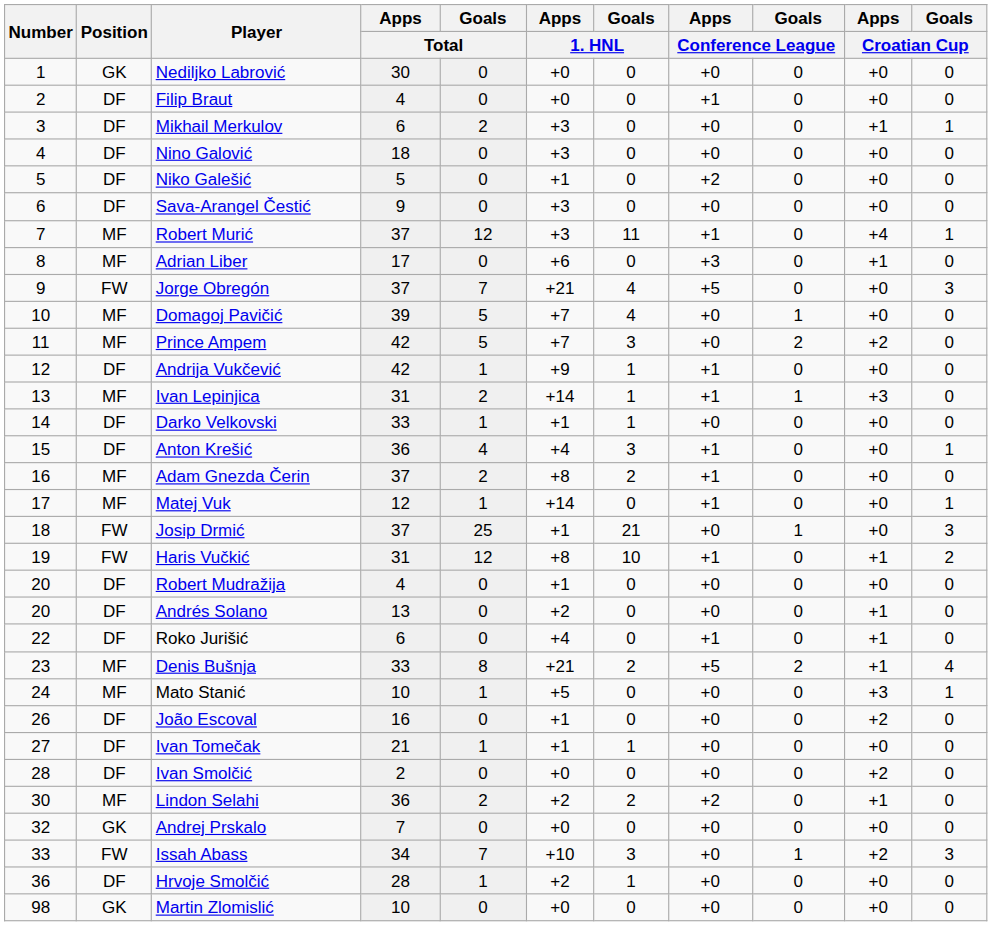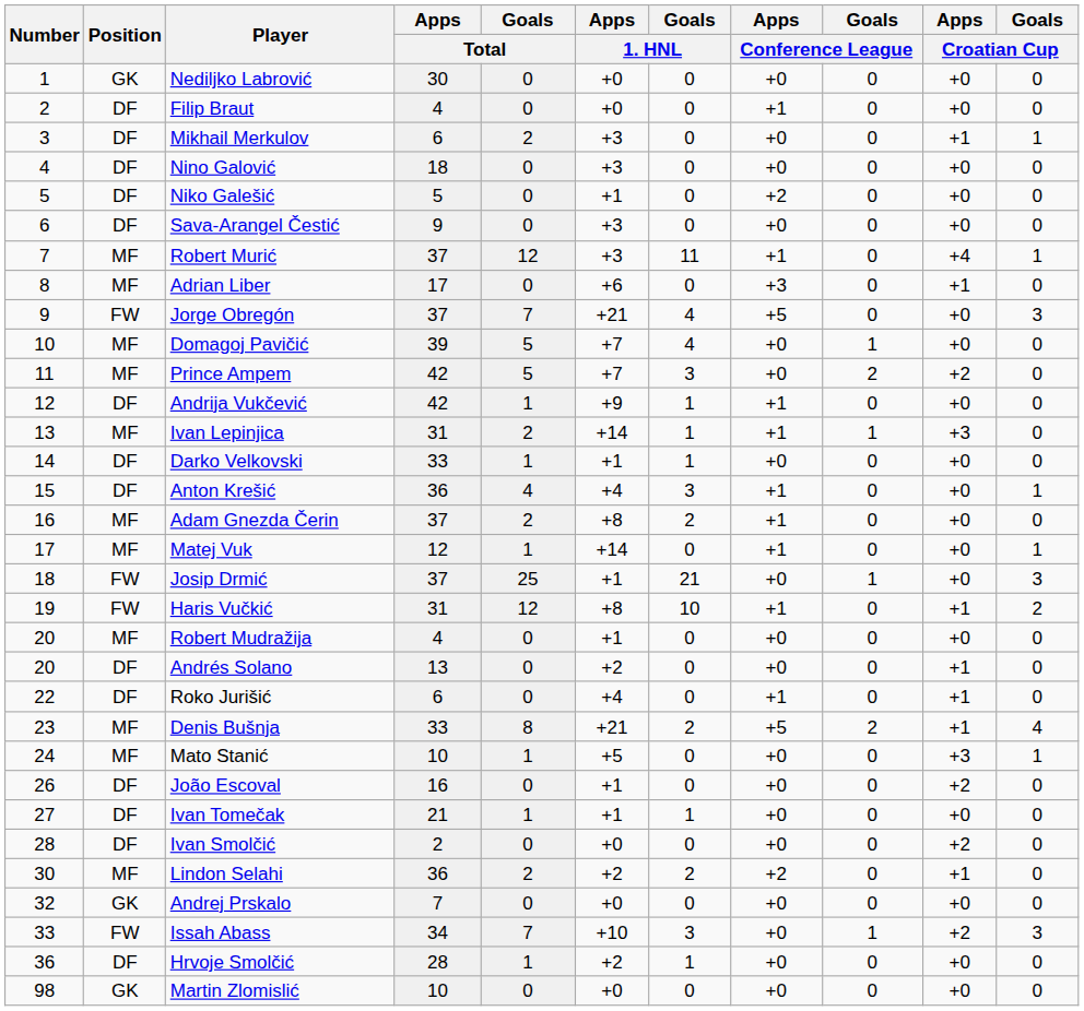 <table class="wikitable sortable" style="font-size: 95%; text-align: center;">
 <tr>
 <th width=40 rowspan="2" align="center">Number</th>
 <th width=40 rowspan="2" align="center">Position</th>
 <th width=180 rowspan="2" align="center">Player</th>
 <th>Apps</th>
 <th>Goals</th>
 <th>Apps</th>
 <th>Goals</th>
 <th>Apps</th>
 <th>Goals</th>
 <th>Apps</th>
 <th>Goals</th>
 </tr>
 <tr>
 <th class="unsortable" width=140 colspan="2" align="center">Total</th>
 <th class="unsortable" width=120 colspan="2" align="center"><a href='#'>1. HNL</a></th>
 <th class="unsortable" width=150 colspan="2" align="center"><a href='#'>Conference League</a></th>
 <th class="unsortable" width=120 colspan="2" align="center"><a href='#'>Croatian Cup</a></th>
 </tr>
 <tr>
 <td>1</td>
 <td>GK</td>
 <td style="text-align:left;"> <a href='#'>Nediljko Labrović</a></td>
 <td style="background: #F0F0F0">30</td>
 <td style="background: #F0F0F0">0</td>
 <td>+0</td>
 <td>0</td>
 <td>+0</td>
 <td>0</td>
 <td>+0</td>
 <td>0</td>
 </tr>
 <tr>
 <td>2</td>
 <td>DF</td>
 <td style="text-align:left;"> <a href='#'>Filip Braut</a></td>
 <td style="background: #F0F0F0">4</td>
 <td style="background: #F0F0F0">0</td>
 <td>+0</td>
 <td>0</td>
 <td>+1</td>
 <td>0</td>
 <td>+0</td>
 <td>0</td>
 </tr>
 <tr>
 <td>3</td>
 <td>DF</td>
 <td style="text-align:left;"> <a href='#'>Mikhail Merkulov</a></td>
 <td style="background: #F0F0F0">6</td>
 <td style="background: #F0F0F0">2</td>
 <td>+3</td>
 <td>0</td>
 <td>+0</td>
 <td>0</td>
 <td>+1</td>
 <td>1</td>
 </tr>
 <tr>
 <td>4</td>
 <td>DF</td>
 <td style="text-align:left;"> <a href='#'>Nino Galović</a></td>
 <td style="background: #F0F0F0">18</td>
 <td style="background: #F0F0F0">0</td>
 <td>+3</td>
 <td>0</td>
 <td>+0</td>
 <td>0</td>
 <td>+0</td>
 <td>0</td>
 </tr>
 <tr>
 <td>5</td>
 <td>DF</td>
 <td style="text-align:left;"> <a href='#'>Niko Galešić</a></td>
 <td style="background: #F0F0F0">5</td>
 <td style="background: #F0F0F0">0</td>
 <td>+1</td>
 <td>0</td>
 <td>+2</td>
 <td>0</td>
 <td>+0</td>
 <td>0</td>
 </tr>
 <tr>
 <td>6</td>
 <td>DF</td>
 <td style="text-align:left;"> <a href='#'>Sava-Arangel Čestić</a></td>
 <td style="background: #F0F0F0">9</td>
 <td style="background: #F0F0F0">0</td>
 <td>+3</td>
 <td>0</td>
 <td>+0</td>
 <td>0</td>
 <td>+0</td>
 <td>0</td>
 </tr>
 <tr>
 <td>7</td>
 <td>MF</td>
 <td style="text-align:left;"> <a href='#'>Robert Murić</a></td>
 <td style="background: #F0F0F0">37</td>
 <td style="background: #F0F0F0">12</td>
 <td>+3</td>
 <td>11</td>
 <td>+1</td>
 <td>0</td>
 <td>+4</td>
 <td>1</td>
 </tr>
 <tr>
 <td>8</td>
 <td>MF</td>
 <td style="text-align:left;"> <a href='#'>Adrian Liber</a></td>
 <td style="background: #F0F0F0">17</td>
 <td style="background: #F0F0F0">0</td>
 <td>+6</td>
 <td>0</td>
 <td>+3</td>
 <td>0</td>
 <td>+1</td>
 <td>0</td>
 </tr>
 <tr>
 <td>9</td>
 <td>FW</td>
 <td style="text-align:left;"> <a href='#'>Jorge Obregón</a></td>
 <td style="background: #F0F0F0">37</td>
 <td style="background: #F0F0F0">7</td>
 <td>+21</td>
 <td>4</td>
 <td>+5</td>
 <td>0</td>
 <td>+0</td>
 <td>3</td>
 </tr>
 <tr>
 <td>10</td>
 <td>MF</td>
 <td style="text-align:left;"> <a href='#'>Domagoj Pavičić</a></td>
 <td style="background: #F0F0F0">39</td>
 <td style="background: #F0F0F0">5</td>
 <td>+7</td>
 <td>4</td>
 <td>+0</td>
 <td>1</td>
 <td>+0</td>
 <td>0</td>
 </tr>
 <tr>
 <td>11</td>
 <td>MF</td>
 <td style="text-align:left;"> <a href='#'>Prince Ampem</a></td>
 <td style="background: #F0F0F0">42</td>
 <td style="background: #F0F0F0">5</td>
 <td>+7</td>
 <td>3</td>
 <td>+0</td>
 <td>2</td>
 <td>+2</td>
 <td>0</td>
 </tr>
 <tr>
 <td>12</td>
 <td>DF</td>
 <td style="text-align:left;"> <a href='#'>Andrija Vukčević</a></td>
 <td style="background: #F0F0F0">42</td>
 <td style="background: #F0F0F0">1</td>
 <td>+9</td>
 <td>1</td>
 <td>+1</td>
 <td>0</td>
 <td>+0</td>
 <td>0</td>
 </tr>
 <tr>
 <td>13</td>
 <td>MF</td>
 <td style="text-align:left;"> <a href='#'>Ivan Lepinjica</a></td>
 <td style="background: #F0F0F0">31</td>
 <td style="background: #F0F0F0">2</td>
 <td>+14</td>
 <td>1</td>
 <td>+1</td>
 <td>1</td>
 <td>+3</td>
 <td>0</td>
 </tr>
 <tr>
 <td>14</td>
 <td>DF</td>
 <td style="text-align:left;"> <a href='#'>Darko Velkovski</a></td>
 <td style="background: #F0F0F0">33</td>
 <td style="background: #F0F0F0">1</td>
 <td>+1</td>
 <td>1</td>
 <td>+0</td>
 <td>0</td>
 <td>+0</td>
 <td>0</td>
 </tr>
 <tr>
 <td>15</td>
 <td>DF</td>
 <td style="text-align:left;"> <a href='#'>Anton Krešić</a></td>
 <td style="background: #F0F0F0">36</td>
 <td style="background: #F0F0F0">4</td>
 <td>+4</td>
 <td>3</td>
 <td>+1</td>
 <td>0</td>
 <td>+0</td>
 <td>1</td>
 </tr>
 <tr>
 <td>16</td>
 <td>MF</td>
 <td style="text-align:left;"> <a href='#'>Adam Gnezda Čerin</a></td>
 <td style="background: #F0F0F0">37</td>
 <td style="background: #F0F0F0">2</td>
 <td>+8</td>
 <td>2</td>
 <td>+1</td>
 <td>0</td>
 <td>+0</td>
 <td>0</td>
 </tr>
 <tr>
 <td>17</td>
 <td>MF</td>
 <td style="text-align:left;"> <a href='#'>Matej Vuk</a></td>
 <td style="background: #F0F0F0">12</td>
 <td style="background: #F0F0F0">1</td>
 <td>+14</td>
 <td>0</td>
 <td>+1</td>
 <td>0</td>
 <td>+0</td>
 <td>1</td>
 </tr>
 <tr>
 <td>18</td>
 <td>FW</td>
 <td style="text-align:left;"> <a href='#'>Josip Drmić</a></td>
 <td style="background: #F0F0F0">37</td>
 <td style="background: #F0F0F0">25</td>
 <td>+1</td>
 <td>21</td>
 <td>+0</td>
 <td>1</td>
 <td>+0</td>
 <td>3</td>
 </tr>
 <tr>
 <td>19</td>
 <td>FW</td>
 <td style="text-align:left;"> <a href='#'>Haris Vučkić</a></td>
 <td style="background: #F0F0F0">31</td>
 <td style="background: #F0F0F0">12</td>
 <td>+8</td>
 <td>10</td>
 <td>+1</td>
 <td>0</td>
 <td>+1</td>
 <td>2</td>
 </tr>
 <tr>
 <td>20</td>
-<td>DF</td>
+<td>MF</td>
 <td style="text-align:left;"> <a href='#'>Robert Mudražija</a></td>
 <td style="background: #F0F0F0">4</td>
 <td style="background: #F0F0F0">0</td>
 <td>+1</td>
 <td>0</td>
 <td>+0</td>
 <td>0</td>
 <td>+0</td>
 <td>0</td>
 </tr>
 <tr>
 <td>20</td>
 <td>DF</td>
 <td style="text-align:left;"> <a href='#'>Andrés Solano</a></td>
 <td style="background: #F0F0F0">13</td>
 <td style="background: #F0F0F0">0</td>
 <td>+2</td>
 <td>0</td>
 <td>+0</td>
 <td>0</td>
 <td>+1</td>
 <td>0</td>
 </tr>
 <tr>
 <td>22</td>
 <td>DF</td>
 <td style="text-align:left;"> Roko Jurišić</td>
 <td style="background: #F0F0F0">6</td>
 <td style="background: #F0F0F0">0</td>
 <td>+4</td>
 <td>0</td>
 <td>+1</td>
 <td>0</td>
 <td>+1</td>
 <td>0</td>
 </tr>
 <tr>
 <td>23</td>
 <td>MF</td>
 <td style="text-align:left;"> <a href='#'>Denis Bušnja</a></td>
 <td style="background: #F0F0F0">33</td>
 <td style="background: #F0F0F0">8</td>
 <td>+21</td>
 <td>2</td>
 <td>+5</td>
 <td>2</td>
 <td>+1</td>
 <td>4</td>
 </tr>
 <tr>
 <td>24</td>
 <td>MF</td>
 <td style="text-align:left;"> Mato Stanić</td>
 <td style="background: #F0F0F0">10</td>
 <td style="background: #F0F0F0">1</td>
 <td>+5</td>
 <td>0</td>
 <td>+0</td>
 <td>0</td>
 <td>+3</td>
 <td>1</td>
 </tr>
 <tr>
 <td>26</td>
 <td>DF</td>
 <td style="text-align:left;"> <a href='#'>João Escoval</a></td>
 <td style="background: #F0F0F0">16</td>
 <td style="background: #F0F0F0">0</td>
 <td>+1</td>
 <td>0</td>
 <td>+0</td>
 <td>0</td>
 <td>+2</td>
 <td>0</td>
 </tr>
 <tr>
 <td>27</td>
 <td>DF</td>
 <td style="text-align:left;"> <a href='#'>Ivan Tomečak</a></td>
 <td style="background: #F0F0F0">21</td>
 <td style="background: #F0F0F0">1</td>
 <td>+1</td>
 <td>1</td>
 <td>+0</td>
 <td>0</td>
 <td>+0</td>
 <td>0</td>
 </tr>
 <tr>
 <td>28</td>
 <td>DF</td>
 <td style="text-align:left;"> <a href='#'>Ivan Smolčić</a></td>
 <td style="background: #F0F0F0">2</td>
 <td style="background: #F0F0F0">0</td>
 <td>+0</td>
 <td>0</td>
 <td>+0</td>
 <td>0</td>
 <td>+2</td>
 <td>0</td>
 </tr>
 <tr>
 <td>30</td>
 <td>MF</td>
 <td style="text-align:left;"> <a href='#'>Lindon Selahi</a></td>
 <td style="background: #F0F0F0">36</td>
 <td style="background: #F0F0F0">2</td>
 <td>+2</td>
 <td>2</td>
 <td>+2</td>
 <td>0</td>
 <td>+1</td>
 <td>0</td>
 </tr>
 <tr>
 <td>32</td>
 <td>GK</td>
 <td style="text-align:left;"> <a href='#'>Andrej Prskalo</a></td>
 <td style="background: #F0F0F0">7</td>
 <td style="background: #F0F0F0">0</td>
 <td>+0</td>
 <td>0</td>
 <td>+0</td>
 <td>0</td>
 <td>+0</td>
 <td>0</td>
 </tr>
 <tr>
 <td>33</td>
 <td>FW</td>
 <td style="text-align:left;"> <a href='#'>Issah Abass</a></td>
 <td style="background: #F0F0F0">34</td>
 <td style="background: #F0F0F0">7</td>
 <td>+10</td>
 <td>3</td>
 <td>+0</td>
 <td>1</td>
 <td>+2</td>
 <td>3</td>
 </tr>
 <tr>
 <td>36</td>
 <td>DF</td>
 <td style="text-align:left;"> <a href='#'>Hrvoje Smolčić</a></td>
 <td style="background: #F0F0F0">28</td>
 <td style="background: #F0F0F0">1</td>
 <td>+2</td>
 <td>1</td>
 <td>+0</td>
 <td>0</td>
 <td>+0</td>
 <td>0</td>
 </tr>
 <tr>
 <td>98</td>
 <td>GK</td>
 <td style="text-align:left;"> <a href='#'>Martin Zlomislić</a></td>
 <td style="background: #F0F0F0">10</td>
 <td style="background: #F0F0F0">0</td>
 <td>+0</td>
 <td>0</td>
 <td>+0</td>
 <td>0</td>
 <td>+0</td>
 <td>0</td>
 </tr>
 </table>
